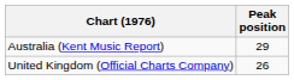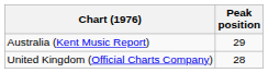 <table class="wikitable">
 <tr>
 <th>Chart (1976)</th>
 <th>Peak<br>position</th>
 </tr>
 <tr>
 <td>Australia (<a href='#'>Kent Music Report</a>)</td>
 <td style="text-align:center;">29</td>
 </tr>
 <tr>
 <td>United Kingdom (<a href='#'>Official Charts Company</a>)</td>
-<td align="center">26</td>
+<td align="center">28</td>
 </tr>
 </table>
